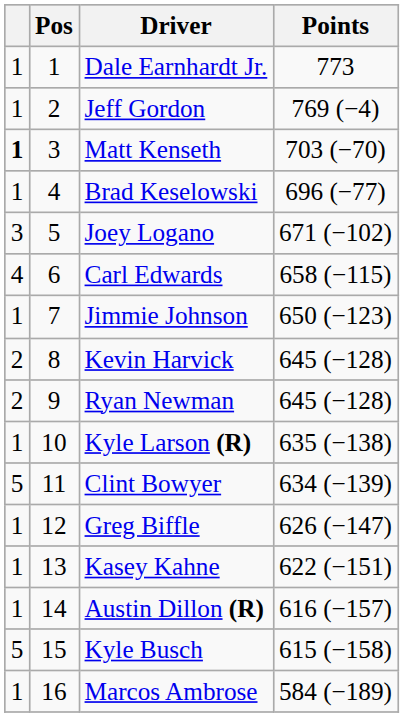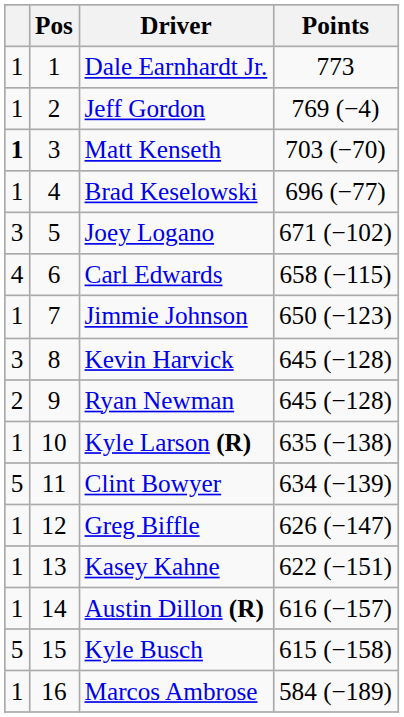 <table class="wikitable" style="font-size: 95%;">
 <tr>
 <th></th>
 <th>Pos</th>
 <th>Driver</th>
 <th>Points</th>
 </tr>
 <tr>
 <td align="left"> 1</td>
 <td style="text-align:center;">1</td>
 <td><a href='#'>Dale Earnhardt Jr.</a></td>
 <td style="text-align:center;">773</td>
 </tr>
 <tr>
 <td align="left"> 1</td>
 <td style="text-align:center;">2</td>
 <td><a href='#'>Jeff Gordon</a></td>
 <td style="text-align:center;">769 (−4)</td>
 </tr>
 <tr>
 <td align="left"><strong> 1</strong></td>
 <td style="text-align:center;">3</td>
 <td><a href='#'>Matt Kenseth</a></td>
 <td style="text-align:center;">703 (−70)</td>
 </tr>
 <tr>
 <td align="left"> 1</td>
 <td style="text-align:center;">4</td>
 <td><a href='#'>Brad Keselowski</a></td>
 <td style="text-align:center;">696 (−77)</td>
 </tr>
 <tr>
 <td align="left"> 3</td>
 <td style="text-align:center;">5</td>
 <td><a href='#'>Joey Logano</a></td>
 <td style="text-align:center;">671 (−102)</td>
 </tr>
 <tr>
 <td align="left"> 4</td>
 <td style="text-align:center;">6</td>
 <td><a href='#'>Carl Edwards</a></td>
 <td style="text-align:center;">658 (−115)</td>
 </tr>
 <tr>
 <td align="left"> 1</td>
 <td style="text-align:center;">7</td>
 <td><a href='#'>Jimmie Johnson</a></td>
 <td style="text-align:center;">650 (−123)</td>
 </tr>
 <tr>
-<td align="left"> 2</td>
+<td align="left"> 3</td>
 <td style="text-align:center;">8</td>
 <td><a href='#'>Kevin Harvick</a></td>
 <td style="text-align:center;">645 (−128)</td>
 </tr>
 <tr>
 <td align="left"> 2</td>
 <td style="text-align:center;">9</td>
 <td><a href='#'>Ryan Newman</a></td>
 <td style="text-align:center;">645 (−128)</td>
 </tr>
 <tr>
 <td align="left"> 1</td>
 <td style="text-align:center;">10</td>
 <td><a href='#'>Kyle Larson</a> <strong>(R)</strong></td>
 <td style="text-align:center;">635 (−138)</td>
 </tr>
 <tr>
 <td align="left"> 5</td>
 <td style="text-align:center;">11</td>
 <td><a href='#'>Clint Bowyer</a></td>
 <td style="text-align:center;">634 (−139)</td>
 </tr>
 <tr>
 <td align="left"> 1</td>
 <td style="text-align:center;">12</td>
 <td><a href='#'>Greg Biffle</a></td>
 <td style="text-align:center;">626 (−147)</td>
 </tr>
 <tr>
 <td align="left"> 1</td>
 <td style="text-align:center;">13</td>
 <td><a href='#'>Kasey Kahne</a></td>
 <td style="text-align:center;">622 (−151)</td>
 </tr>
 <tr>
 <td align="left"> 1</td>
 <td style="text-align:center;">14</td>
 <td><a href='#'>Austin Dillon</a> <strong>(R)</strong></td>
 <td style="text-align:center;">616 (−157)</td>
 </tr>
 <tr>
 <td align="left"> 5</td>
 <td style="text-align:center;">15</td>
 <td><a href='#'>Kyle Busch</a></td>
 <td style="text-align:center;">615 (−158)</td>
 </tr>
 <tr>
 <td align="left"> 1</td>
 <td style="text-align:center;">16</td>
 <td><a href='#'>Marcos Ambrose</a></td>
 <td style="text-align:center;">584 (−189)</td>
 </tr>
 </table>
